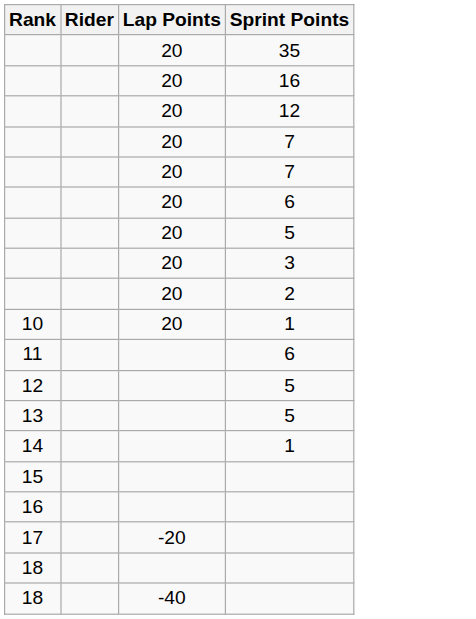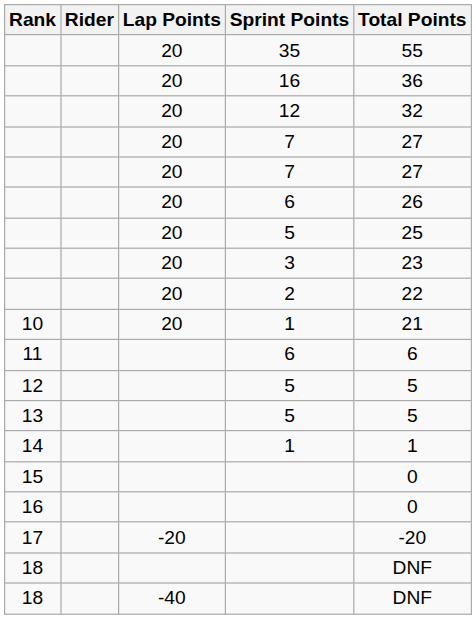 <table class="wikitable sortable" style="text-align:center">
 <tr>
 <th>Rank</th>
 <th>Rider</th>
 <th>Lap Points</th>
 <th>Sprint Points</th>
+<th>Total Points</th>
 </tr>
 <tr>
 <td></td>
 <td align=left></td>
 <td>20</td>
 <td>35</td>
+<td>55</td>
 </tr>
 <tr>
 <td></td>
 <td align=left></td>
 <td>20</td>
 <td>16</td>
+<td>36</td>
 </tr>
 <tr>
 <td></td>
 <td align=left></td>
 <td>20</td>
 <td>12</td>
+<td>32</td>
 </tr>
 <tr>
 <td></td>
 <td align=left></td>
 <td>20</td>
 <td>7</td>
+<td>27</td>
 </tr>
 <tr>
 <td></td>
 <td align=left></td>
 <td>20</td>
 <td>7</td>
+<td>27</td>
 </tr>
 <tr>
 <td></td>
 <td align=left></td>
 <td>20</td>
 <td>6</td>
+<td>26</td>
 </tr>
 <tr>
 <td></td>
 <td align=left></td>
 <td>20</td>
 <td>5</td>
+<td>25</td>
 </tr>
 <tr>
 <td></td>
 <td align=left></td>
 <td>20</td>
 <td>3</td>
+<td>23</td>
 </tr>
 <tr>
 <td></td>
 <td align=left></td>
 <td>20</td>
 <td>2</td>
+<td>22</td>
 </tr>
 <tr>
 <td>10</td>
 <td align=left></td>
 <td>20</td>
 <td>1</td>
+<td>21</td>
 </tr>
 <tr>
 <td>11</td>
 <td align=left></td>
 <td></td>
+<td>6</td>
 <td>6</td>
 </tr>
 <tr>
 <td>12</td>
 <td align=left></td>
 <td></td>
 <td>5</td>
+<td>5</td>
 </tr>
 <tr>
 <td>13</td>
 <td align=left></td>
 <td></td>
+<td>5</td>
 <td>5</td>
 </tr>
 <tr>
 <td>14</td>
 <td align=left></td>
 <td></td>
 <td>1</td>
+<td>1</td>
 </tr>
 <tr>
 <td>15</td>
 <td align=left></td>
 <td></td>
 <td></td>
+<td>0</td>
 </tr>
 <tr>
 <td>16</td>
 <td align=left></td>
 <td></td>
 <td></td>
+<td>0</td>
 </tr>
 <tr>
 <td>17</td>
 <td align=left></td>
 <td>-20</td>
 <td></td>
+<td>-20</td>
 </tr>
 <tr>
 <td>18</td>
 <td align=left></td>
 <td></td>
 <td></td>
+<td>DNF</td>
 </tr>
 <tr>
 <td>18</td>
 <td align="left"></td>
 <td>-40</td>
 <td></td>
+<td>DNF</td>
 </tr>
 </table>
